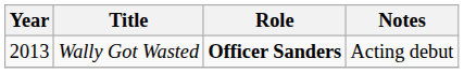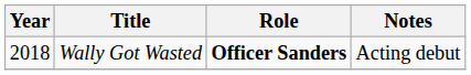 <table class="wikitable sortable">
 <tr>
 <th>Year</th>
 <th>Title</th>
 <th>Role</th>
 <th class="unsortable">Notes</th>
 </tr>
 <tr>
-<td>2013</td>
+<td>2018</td>
 <td><em>Wally Got Wasted</em></td>
 <td><strong>Officer Sanders</strong></td>
 <td>Acting debut</td>
 </tr>
 <tr>
 </tr>
 </table>
